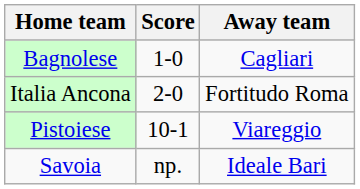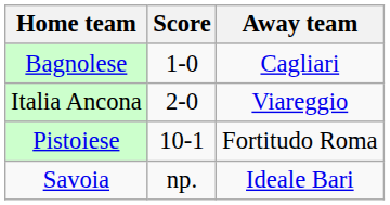 <table class="wikitable" style="text-align: center">
 <tr>
 <th>Home team</th>
 <th>Score</th>
 <th>Away team</th>
 </tr>
 <tr>
 <td bgcolor="ccffcc"><a href='#'>Bagnolese</a></td>
 <td>1-0</td>
 <td><a href='#'>Cagliari</a></td>
 </tr>
 <tr>
 <td bgcolor="ccffcc">Italia Ancona</td>
 <td>2-0 </td>
-<td>Fortitudo Roma</td>
+<td><a href='#'>Viareggio</a></td>
 </tr>
 <tr>
 <td bgcolor="ccffcc"><a href='#'>Pistoiese</a></td>
 <td>10-1</td>
-<td><a href='#'>Viareggio</a></td>
+<td>Fortitudo Roma</td>
 </tr>
 <tr>
 <td><a href='#'>Savoia</a></td>
 <td>np.</td>
 <td><a href='#'>Ideale Bari</a></td>
 </tr>
 </table>
